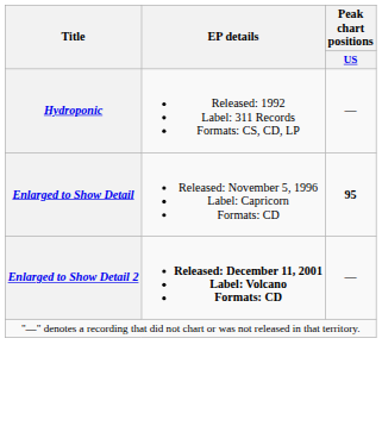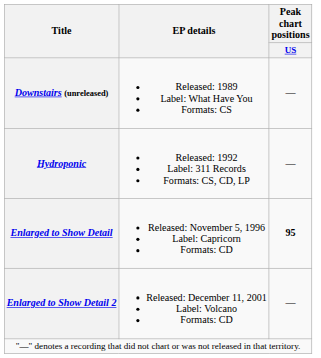 <table class="wikitable plainrowheaders" style="text-align:center;" border="1">
 <tr>
 <th scope="col" rowspan="2">Title</th>
 <th scope="col" rowspan="2">EP details</th>
 <th scope="col" colspan="1">Peak chart positions</th>
 </tr>
 <tr>
 <th scope="col" style="width:3em;font-size:90%;"><a href='#'>US</a><br></th>
+</tr>
+<tr>
+<th scope="row"><em><a href='#'>Downstairs</a></em> <small>(unreleased)</small></th>
+<td><br><ul><li>Released: 1989</li><li>Label: What Have You</li><li>Formats: CS</li></ul></td>
+<td>—</td>
 </tr>
 <tr>
 <th scope="row"><em><a href='#'>Hydroponic</a></em></th>
 <td><br><ul><li>Released: 1992</li><li>Label: 311 Records</li><li>Formats: CS, CD, LP</li></ul></td>
 <td>—</td>
 </tr>
 <tr>
 <th scope="row"><em><a href='#'>Enlarged to Show Detail</a></em></th>
 <td><br><ul><li>Released: November 5, 1996</li><li>Label: Capricorn</li><li>Formats: CD</li></ul></td>
 <td><strong>95</strong></td>
 </tr>
 <tr>
 <th scope="row"><em><a href='#'>Enlarged to Show Detail 2</a></em></th>
-<td><strong><br><ul><li>Released: December 11, 2001</li><li>Label: Volcano</li><li>Formats: CD</li></ul></strong></td>
+<td><br><ul><li>Released: December 11, 2001</li><li>Label: Volcano</li><li>Formats: CD</li></ul></td>
 <td>—</td>
 </tr>
 <tr>
 <td colspan="3" style="font-size:90%">"—" denotes a recording that did not chart or was not released in that territory.</td>
 </tr>
 </table>
